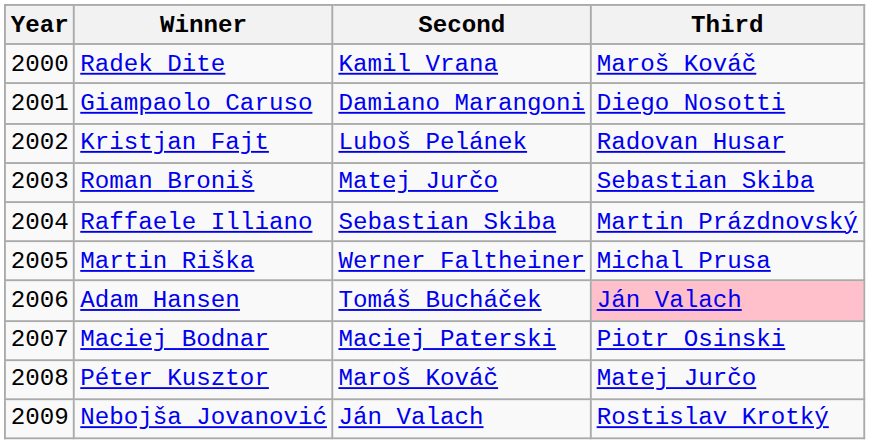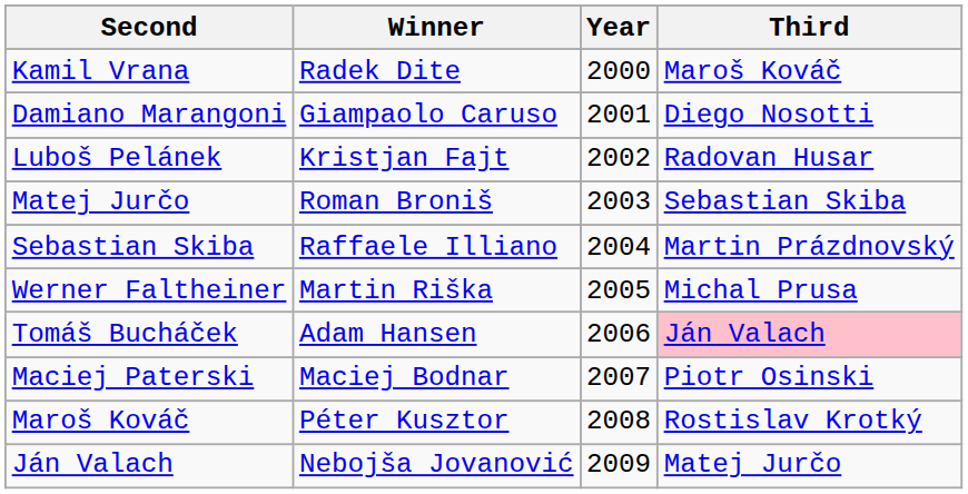 <table class="wikitable">
 <tr style="background:#ccccff;">
+<th>Second</th>
+<th>Winner</th>
 <th>Year</th>
-<th>Winner</th>
-<th>Second</th>
 <th>Third</th>
 </tr>
 <tr>
+<td> <a href='#'>Kamil Vrana</a></td>
+<td> <a href='#'>Radek Dite</a></td>
 <td>2000</td>
-<td> <a href='#'>Radek Dite</a></td>
-<td> <a href='#'>Kamil Vrana</a></td>
 <td> <a href='#'>Maroš Kováč</a></td>
 </tr>
 <tr>
+<td> <a href='#'>Damiano Marangoni</a></td>
+<td> <a href='#'>Giampaolo Caruso</a></td>
 <td>2001</td>
-<td> <a href='#'>Giampaolo Caruso</a></td>
-<td> <a href='#'>Damiano Marangoni</a></td>
 <td> <a href='#'>Diego Nosotti</a></td>
 </tr>
 <tr>
+<td> <a href='#'>Luboš Pelánek</a></td>
+<td> <a href='#'>Kristjan Fajt</a></td>
 <td>2002</td>
-<td> <a href='#'>Kristjan Fajt</a></td>
-<td> <a href='#'>Luboš Pelánek</a></td>
 <td> <a href='#'>Radovan Husar</a></td>
 </tr>
 <tr>
+<td> <a href='#'>Matej Jurčo</a></td>
+<td> <a href='#'>Roman Broniš</a></td>
 <td>2003</td>
-<td> <a href='#'>Roman Broniš</a></td>
-<td> <a href='#'>Matej Jurčo</a></td>
 <td> <a href='#'>Sebastian Skiba</a></td>
 </tr>
 <tr>
+<td> <a href='#'>Sebastian Skiba</a></td>
+<td> <a href='#'>Raffaele Illiano</a></td>
 <td>2004</td>
-<td> <a href='#'>Raffaele Illiano</a></td>
-<td> <a href='#'>Sebastian Skiba</a></td>
 <td> <a href='#'>Martin Prázdnovský</a></td>
 </tr>
 <tr>
+<td> <a href='#'>Werner Faltheiner</a></td>
+<td> <a href='#'>Martin Riška</a></td>
 <td>2005</td>
-<td> <a href='#'>Martin Riška</a></td>
-<td> <a href='#'>Werner Faltheiner</a></td>
 <td> <a href='#'>Michal Prusa</a></td>
 </tr>
 <tr>
+<td> <a href='#'>Tomáš Bucháček</a></td>
+<td> <a href='#'>Adam Hansen</a></td>
 <td>2006</td>
-<td> <a href='#'>Adam Hansen</a></td>
-<td> <a href='#'>Tomáš Bucháček</a></td>
 <td style="background: pink;"> <a href='#'>Ján Valach</a></td>
 </tr>
 <tr>
+<td> <a href='#'>Maciej Paterski</a></td>
+<td> <a href='#'>Maciej Bodnar</a></td>
 <td>2007</td>
-<td> <a href='#'>Maciej Bodnar</a></td>
-<td> <a href='#'>Maciej Paterski</a></td>
 <td> <a href='#'>Piotr Osinski</a></td>
 </tr>
 <tr>
+<td> <a href='#'>Maroš Kováč</a></td>
+<td> <a href='#'>Péter Kusztor</a></td>
 <td>2008</td>
-<td> <a href='#'>Péter Kusztor</a></td>
-<td> <a href='#'>Maroš Kováč</a></td>
+<td> <a href='#'>Rostislav Krotký</a></td>
+</tr>
+<tr>
+<td> <a href='#'>Ján Valach</a></td>
+<td> <a href='#'>Nebojša Jovanović</a></td>
+<td>2009</td>
 <td> <a href='#'>Matej Jurčo</a></td>
 </tr>
-<tr>
-<td>2009</td>
-<td> <a href='#'>Nebojša Jovanović</a></td>
-<td> <a href='#'>Ján Valach</a></td>
-<td> <a href='#'>Rostislav Krotký</a></td>
-</tr>
 </table>
